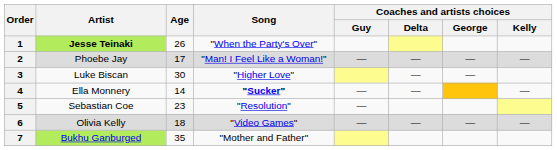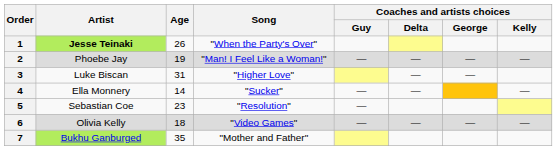 <table class="wikitable" style="text-align:center; width:100%;">
 <tr>
 <th scope="col" rowspan="2" style="width:05%;">Order</th>
 <th scope="col" rowspan="2" style="width:24%;">Artist</th>
 <th scope="col" rowspan="2" style="width:05%;">Age</th>
 <th scope="col" rowspan="2" style="width:26%;">Song</th>
 <th colspan="4" style="width:40%;">Coaches and artists choices</th>
 </tr>
 <tr>
 <th style="width:10%;">Guy</th>
 <th style="width:10%;">Delta</th>
 <th style="width:10%;">George</th>
 <th style="width:10%;">Kelly</th>
 </tr>
 <tr>
 <th>1</th>
 <td style="background-color:#B2EC5D;"><strong>Jesse Teinaki </strong></td>
 <td>26</td>
 <td>"<a href='#'>When the Party's Over</a>"</td>
 <td> <strong></strong> </td>
 <td style="background-color:#FDFC8F;"> <strong></strong> </td>
 <td> <strong></strong> </td>
 <td> <strong></strong> </td>
 </tr>
 <tr>
 <th>2</th>
 <td style="background-color:#DCDCDC;">Phoebe Jay</td>
-<td style="background-color:#DCDCDC;">17</td>
+<td style="background-color:#DCDCDC;">19</td>
 <td style="background-color:#DCDCDC;">"<a href='#'>Man! I Feel Like a Woman!</a>"</td>
 <td style="background-color:#DCDCDC;">—</td>
 <td style="background-color:#DCDCDC;">—</td>
 <td style="background-color:#DCDCDC;">—</td>
 <td style="background-color:#DCDCDC;">—</td>
 </tr>
 <tr>
 <th>3</th>
 <td>Luke Biscan</td>
-<td>30</td>
+<td>31</td>
 <td>"<a href='#'>Higher Love</a>"</td>
 <td style="background-color:#FDFC8F;"> <strong></strong> </td>
 <td>—</td>
 <td>—</td>
 <td> <strong></strong> </td>
 </tr>
 <tr>
 <th>4</th>
 <td>Ella Monnery</td>
 <td>14</td>
-<td><strong>"<a href='#'>Sucker</a>"</strong></td>
+<td>"<a href='#'>Sucker</a>"</td>
 <td>—</td>
 <td>—</td>
 <td style="background-color:#FFC40C;"> <strong></strong> </td>
 <td>—</td>
 </tr>
 <tr>
 <th>5</th>
 <td>Sebastian Coe</td>
 <td>23</td>
 <td>"<a href='#'>Resolution</a>"</td>
 <td>—</td>
 <td> <strong></strong> </td>
 <td> <strong></strong> </td>
 <td style="background-color:#FDFC8F;"> <strong></strong> </td>
 </tr>
 <tr>
 <th>6</th>
 <td style="background-color:#DCDCDC;">Olivia Kelly</td>
 <td style="background-color:#DCDCDC;">18</td>
 <td style="background-color:#DCDCDC;">"<a href='#'>Video Games</a>"</td>
 <td style="background-color:#DCDCDC;">—</td>
 <td style="background-color:#DCDCDC;">—</td>
 <td style="background-color:#DCDCDC;">—</td>
 <td style="background-color:#DCDCDC;">—</td>
 </tr>
 <tr>
 <th>7</th>
 <td style="background-color:#B2EC5D;"><a href='#'>Bukhu Ganburged</a></td>
 <td>35</td>
 <td>"Mother and Father"</td>
 <td style="background-color:#FDFC8F;"> <strong></strong> </td>
 <td> <strong></strong> </td>
 <td> <strong></strong> </td>
 <td> <strong></strong> </td>
 </tr>
 </table>
